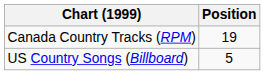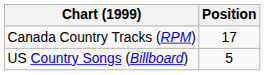 <table class="wikitable sortable">
 <tr>
 <th scope="col">Chart (1999)</th>
 <th scope="col">Position</th>
 </tr>
 <tr>
 <td>Canada Country Tracks (<em><a href='#'>RPM</a></em>)</td>
-<td align="center">19</td>
+<td align="center">17</td>
 </tr>
 <tr>
 <td>US <a href='#'>Country Songs</a> (<em><a href='#'>Billboard</a></em>)</td>
 <td align="center">5</td>
 </tr>
 </table>
